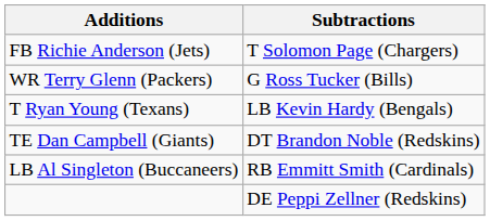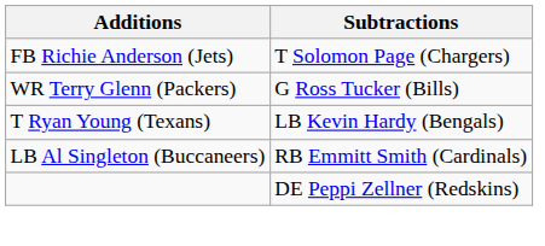 <table class="wikitable">
 <tr>
 <th>Additions</th>
 <th>Subtractions</th>
 </tr>
 <tr>
 <td>FB <a href='#'>Richie Anderson</a> (Jets)</td>
 <td>T <a href='#'>Solomon Page</a> (Chargers)</td>
 </tr>
 <tr>
 <td>WR <a href='#'>Terry Glenn</a> (Packers)</td>
 <td>G <a href='#'>Ross Tucker</a> (Bills)</td>
 </tr>
 <tr>
 <td>T <a href='#'>Ryan Young</a> (Texans)</td>
 <td>LB <a href='#'>Kevin Hardy</a> (Bengals)</td>
 </tr>
 <tr>
-<td>TE <a href='#'>Dan Campbell</a> (Giants)</td>
-<td>DT <a href='#'>Brandon Noble</a> (Redskins)</td>
-</tr>
-<tr>
 <td>LB <a href='#'>Al Singleton</a> (Buccaneers)</td>
 <td>RB <a href='#'>Emmitt Smith</a> (Cardinals)</td>
 </tr>
 <tr>
 <td></td>
 <td>DE <a href='#'>Peppi Zellner</a> (Redskins)</td>
 </tr>
 </table>
